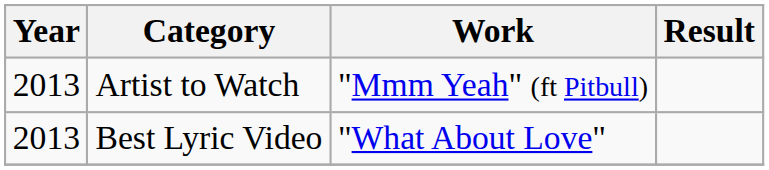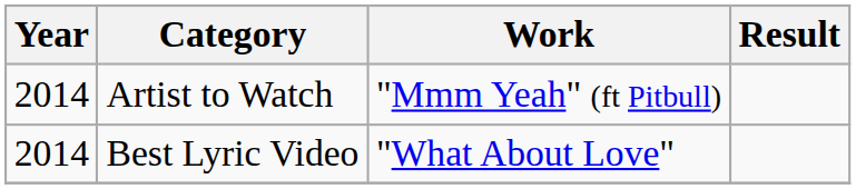 <table class="wikitable">
 <tr>
 <th>Year</th>
 <th>Category</th>
 <th>Work</th>
 <th>Result</th>
 </tr>
 <tr>
-<td>2013</td>
+<td>2014</td>
 <td>Artist to Watch</td>
 <td>"<a href='#'>Mmm Yeah</a>" <small> (ft <a href='#'>Pitbull</a>)</small></td>
 <td></td>
 </tr>
 <tr>
-<td>2013</td>
+<td>2014</td>
 <td>Best Lyric Video</td>
 <td>"<a href='#'>What About Love</a>"</td>
 <td></td>
 </tr>
 <tr>
 </tr>
 </table>
